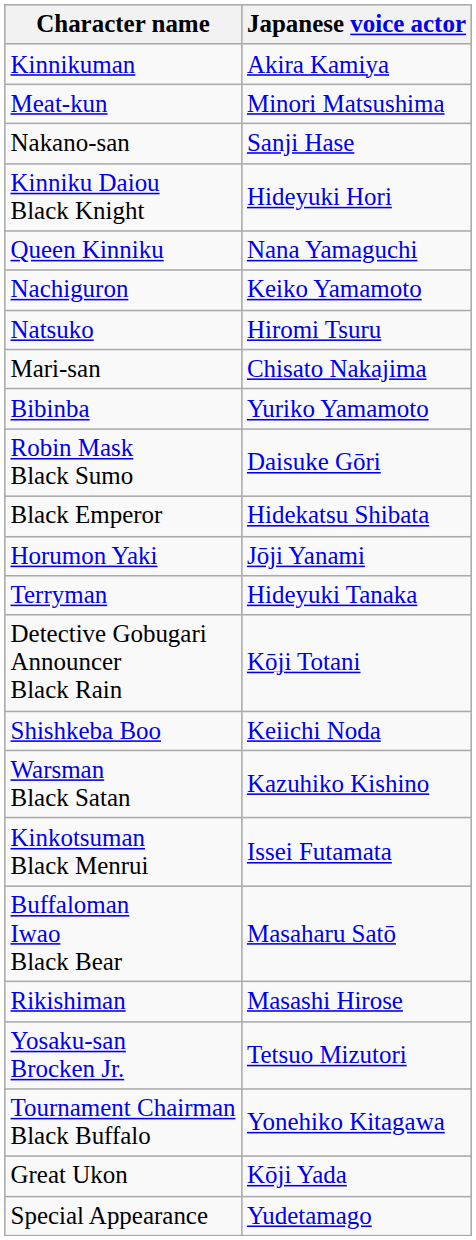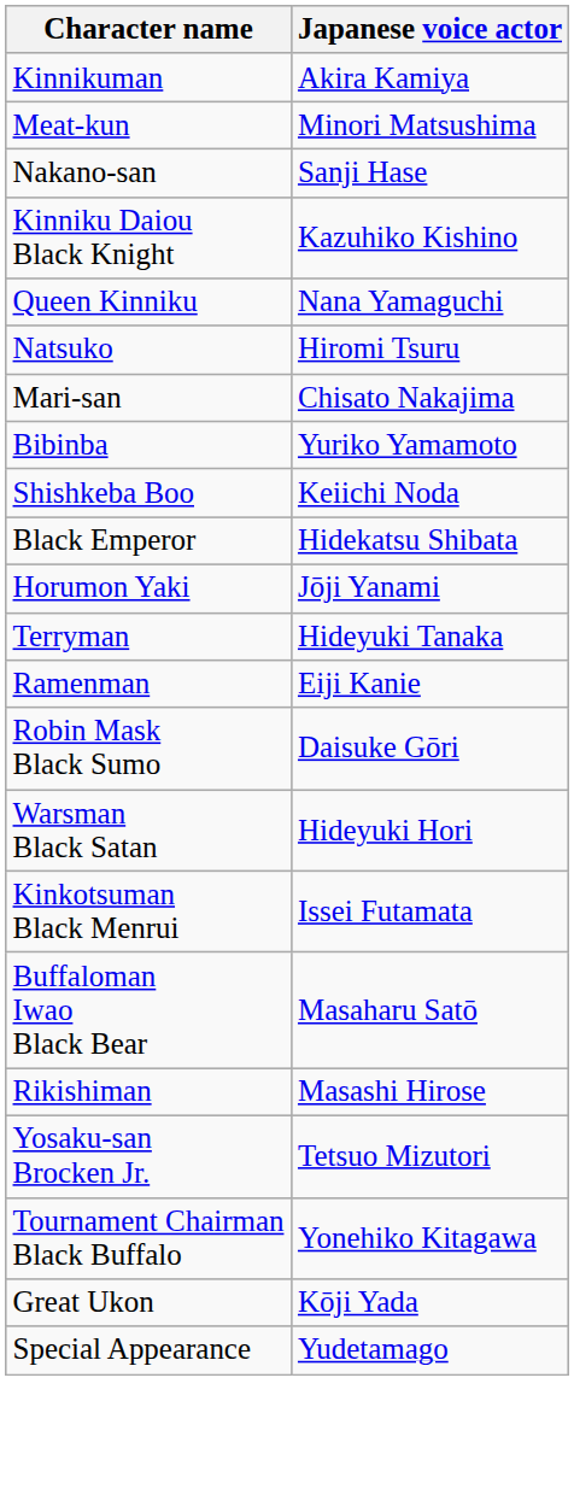 <table class="wikitable">
 <tr>
 <th>Character name</th>
 <th>Japanese <a href='#'>voice actor</a></th>
 </tr>
 <tr>
 <td><a href='#'>Kinnikuman</a></td>
 <td><a href='#'>Akira Kamiya</a></td>
 </tr>
 <tr>
 <td><a href='#'>Meat-kun</a></td>
 <td><a href='#'>Minori Matsushima</a></td>
 </tr>
 <tr>
 <td>Nakano-san</td>
 <td><a href='#'>Sanji Hase</a></td>
 </tr>
 <tr>
 <td><a href='#'>Kinniku Daiou</a><br>Black Knight</td>
-<td><a href='#'>Hideyuki Hori</a></td>
+<td><a href='#'>Kazuhiko Kishino</a></td>
 </tr>
 <tr>
 <td><a href='#'>Queen Kinniku</a></td>
 <td><a href='#'>Nana Yamaguchi</a></td>
-</tr>
-<tr>
-<td><a href='#'>Nachiguron</a></td>
-<td><a href='#'>Keiko Yamamoto</a></td>
 </tr>
 <tr>
 <td><a href='#'>Natsuko</a></td>
 <td><a href='#'>Hiromi Tsuru</a></td>
 </tr>
 <tr>
 <td>Mari-san</td>
 <td><a href='#'>Chisato Nakajima</a></td>
 </tr>
 <tr>
 <td><a href='#'>Bibinba</a></td>
 <td><a href='#'>Yuriko Yamamoto</a></td>
 </tr>
 <tr>
-<td><a href='#'>Robin Mask</a><br>Black Sumo</td>
-<td><a href='#'>Daisuke Gōri</a></td>
+<td><a href='#'>Shishkeba Boo</a></td>
+<td><a href='#'>Keiichi Noda</a></td>
 </tr>
 <tr>
 <td>Black Emperor</td>
 <td><a href='#'>Hidekatsu Shibata</a></td>
 </tr>
 <tr>
 <td><a href='#'>Horumon Yaki</a></td>
 <td><a href='#'>Jōji Yanami</a></td>
 </tr>
 <tr>
 <td><a href='#'>Terryman</a></td>
 <td><a href='#'>Hideyuki Tanaka</a></td>
 </tr>
 <tr>
-<td>Detective Gobugari<br>Announcer<br>Black Rain</td>
-<td><a href='#'>Kōji Totani</a></td>
+<td><a href='#'>Ramenman</a></td>
+<td><a href='#'>Eiji Kanie</a></td>
 </tr>
 <tr>
-<td><a href='#'>Shishkeba Boo</a></td>
-<td><a href='#'>Keiichi Noda</a></td>
+<td><a href='#'>Robin Mask</a><br>Black Sumo</td>
+<td><a href='#'>Daisuke Gōri</a></td>
 </tr>
 <tr>
 <td><a href='#'>Warsman</a><br>Black Satan</td>
-<td><a href='#'>Kazuhiko Kishino</a></td>
+<td><a href='#'>Hideyuki Hori</a></td>
 </tr>
 <tr>
 <td><a href='#'>Kinkotsuman</a><br>Black Menrui</td>
 <td><a href='#'>Issei Futamata</a></td>
 </tr>
 <tr>
 <td><a href='#'>Buffaloman</a><br><a href='#'>Iwao</a><br>Black Bear</td>
 <td><a href='#'>Masaharu Satō</a></td>
 </tr>
 <tr>
 <td><a href='#'>Rikishiman</a></td>
 <td><a href='#'>Masashi Hirose</a></td>
 </tr>
 <tr>
 <td><a href='#'>Yosaku-san</a><br><a href='#'>Brocken Jr.</a></td>
 <td><a href='#'>Tetsuo Mizutori</a></td>
 </tr>
 <tr>
 <td><a href='#'>Tournament Chairman</a><br>Black Buffalo</td>
 <td><a href='#'>Yonehiko Kitagawa</a></td>
 </tr>
 <tr>
 <td>Great Ukon</td>
 <td><a href='#'>Kōji Yada</a></td>
 </tr>
 <tr>
 <td>Special Appearance</td>
 <td><a href='#'>Yudetamago</a></td>
 </tr>
 </table>
